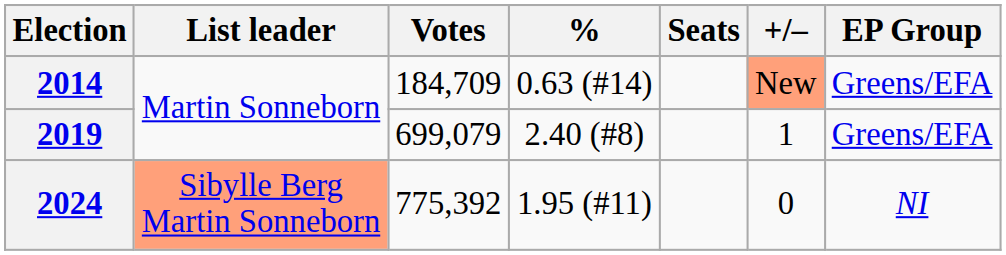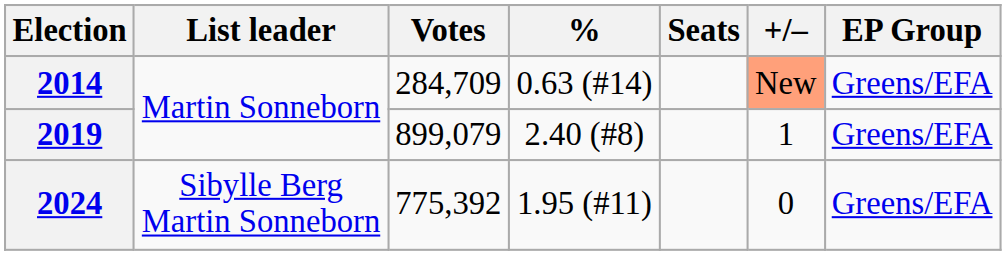 <table class="wikitable sortable" style="text-align:center;">
 <tr>
 <th>Election</th>
 <th>List leader</th>
 <th>Votes</th>
 <th>%</th>
 <th>Seats</th>
 <th>+/–</th>
 <th>EP Group</th>
 </tr>
 <tr>
 <th><a href='#'>2014</a></th>
 <td rowspan="2"><a href='#'>Martin Sonneborn</a></td>
-<td>184,709</td>
+<td>284,709</td>
 <td>0.63 (#14)</td>
 <td></td>
 <td style="background: lightsalmon;">New</td>
 <td><a href='#'>Greens/EFA</a></td>
 </tr>
 <tr>
 <th><a href='#'>2019</a></th>
-<td>699,079</td>
+<td>899,079</td>
 <td>2.40 (#8)</td>
 <td></td>
 <td> 1</td>
 <td><a href='#'>Greens/EFA</a></td>
 </tr>
 <tr>
 <th><a href='#'>2024</a></th>
-<td style="background: lightsalmon;"><a href='#'>Sibylle Berg</a><br><a href='#'>Martin Sonneborn</a></td>
+<td><a href='#'>Sibylle Berg</a><br><a href='#'>Martin Sonneborn</a></td>
 <td>775,392</td>
 <td>1.95 (#11)</td>
 <td></td>
 <td> 0</td>
-<td><em><a href='#'>NI</a></em></td>
+<td><a href='#'>Greens/EFA</a></td>
 </tr>
 </table>
